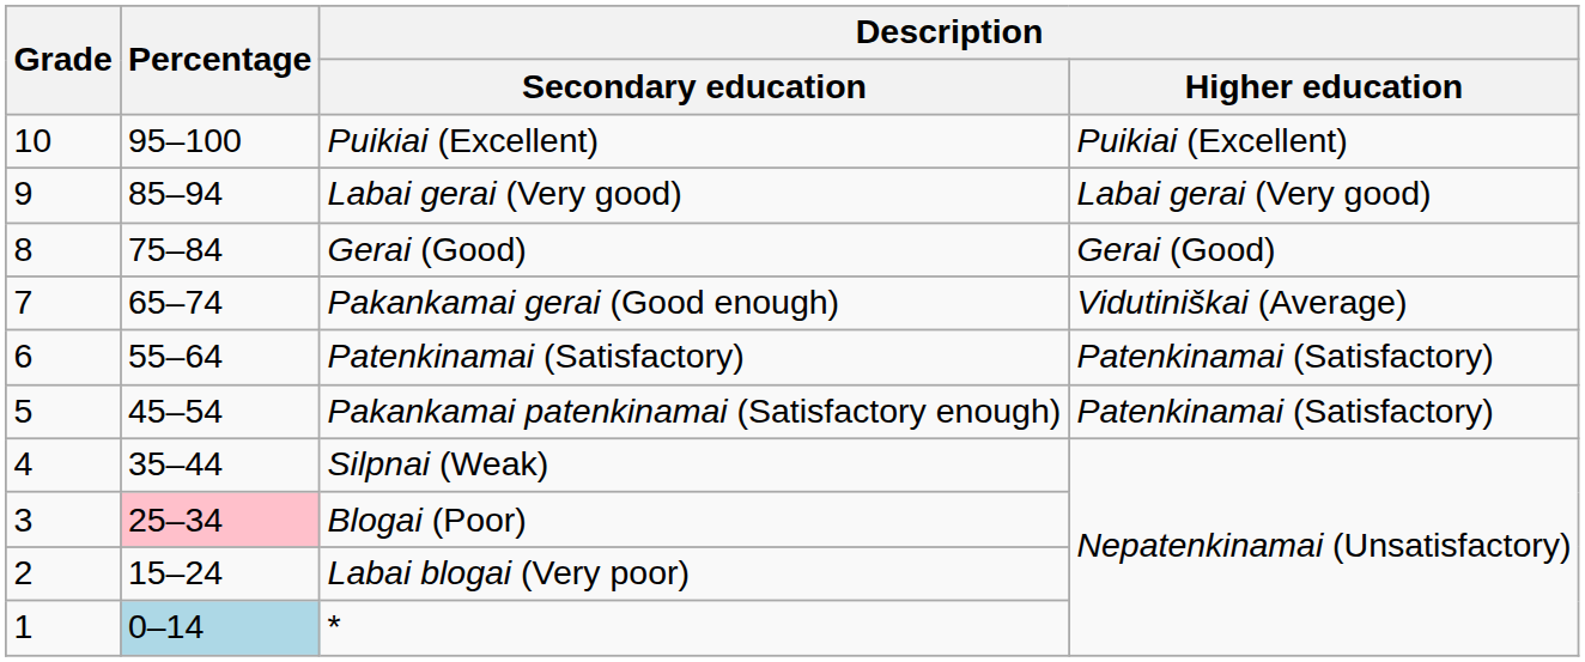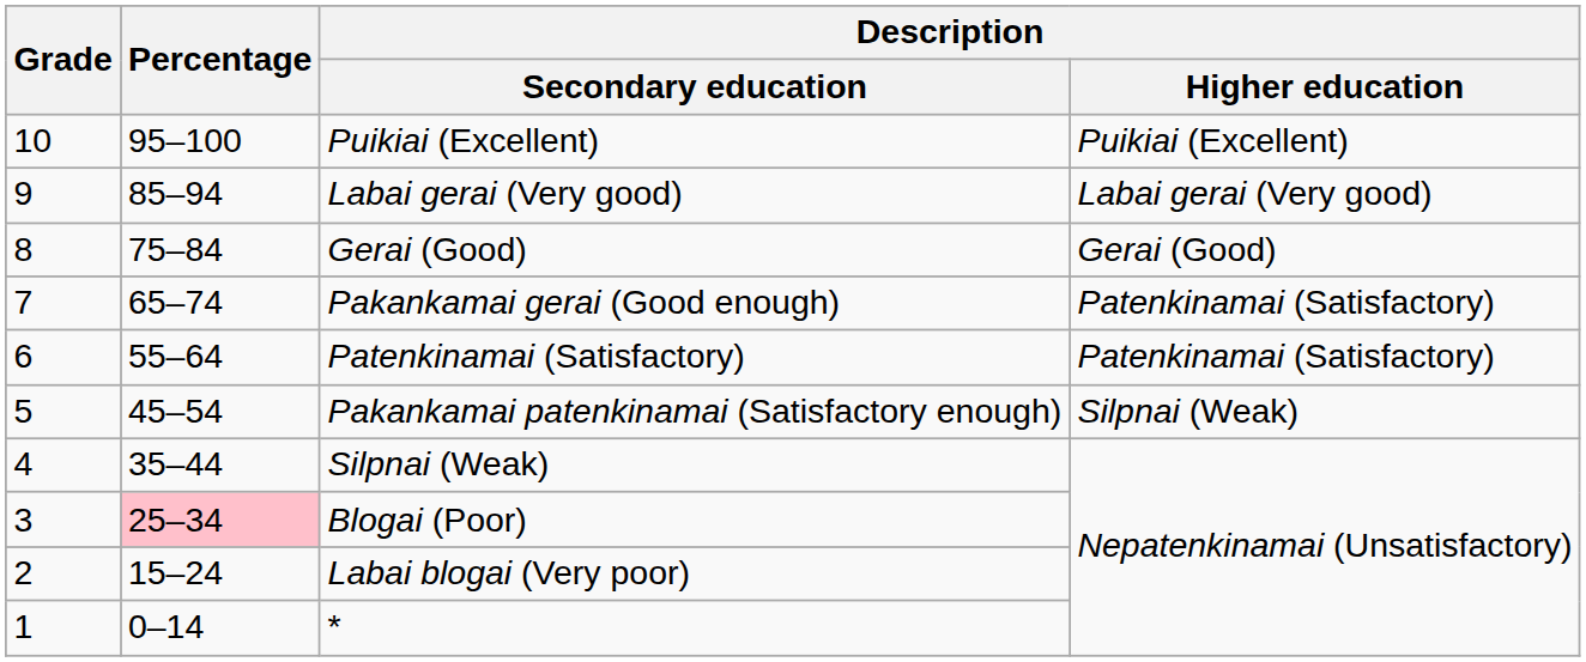 <table class="wikitable">
 <tr>
 <th rowspan="2">Grade</th>
 <th rowspan="2">Percentage</th>
 <th colspan="2">Description</th>
 </tr>
 <tr>
 <th>Secondary education</th>
 <th>Higher education</th>
 </tr>
 <tr>
 <td>10</td>
 <td>95–100</td>
 <td><em>Puikiai</em> (Excellent)</td>
 <td><em>Puikiai</em> (Excellent)</td>
 </tr>
 <tr>
 <td>9</td>
 <td>85–94</td>
 <td><em>Labai gerai</em> (Very good)</td>
 <td><em>Labai gerai</em> (Very good)</td>
 </tr>
 <tr>
 <td>8</td>
 <td>75–84</td>
 <td><em>Gerai</em> (Good)</td>
 <td><em>Gerai</em> (Good)</td>
 </tr>
 <tr>
 <td>7</td>
 <td>65–74</td>
 <td><em>Pakankamai gerai</em> (Good enough)</td>
-<td><em>Vidutiniškai</em> (Average)</td>
+<td><em>Patenkinamai</em> (Satisfactory)</td>
 </tr>
 <tr>
 <td>6</td>
 <td>55–64</td>
 <td><em>Patenkinamai</em> (Satisfactory)</td>
 <td><em>Patenkinamai</em> (Satisfactory)</td>
 </tr>
 <tr>
 <td>5</td>
 <td>45–54</td>
 <td><em>Pakankamai patenkinamai</em> (Satisfactory enough)</td>
-<td><em>Patenkinamai</em> (Satisfactory)</td>
+<td><em>Silpnai</em> (Weak)</td>
 </tr>
 <tr>
 <td>4</td>
 <td>35–44</td>
 <td><em>Silpnai</em> (Weak)</td>
 <td rowspan="4"><em>Nepatenkinamai</em> (Unsatisfactory)</td>
 </tr>
 <tr>
 <td>3</td>
 <td style="background: pink;">25–34</td>
 <td><em>Blogai</em> (Poor)</td>
 </tr>
 <tr>
 <td>2</td>
 <td>15–24</td>
 <td><em>Labai blogai</em> (Very poor)</td>
 </tr>
 <tr>
 <td>1</td>
-<td style="background: lightblue;">0–14</td>
+<td>0–14</td>
 <td>*</td>
 </tr>
 </table>
